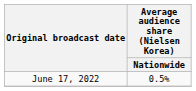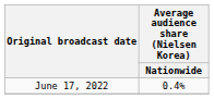 <table class="wikitable" style="margin-left:auto; margin-right:auto; width:auto;text-align:center">
 <tr>
 <th scope="col" rowspan="2">Original broadcast date</th>
 <th scope="col" colspan="2">Average audience share (Nielsen Korea)</th>
 </tr>
 <tr>
 <th scope="col" style="width:7em">Nationwide</th>
 </tr>
 <tr>
 <td>June 17, 2022</td>
-<td>0.5%</td>
+<td>0.4%</td>
 </tr>
 <tr>
 </tr>
 </table>
